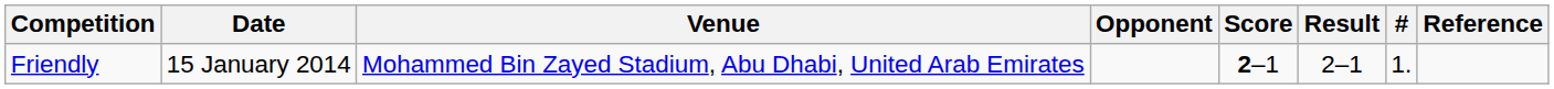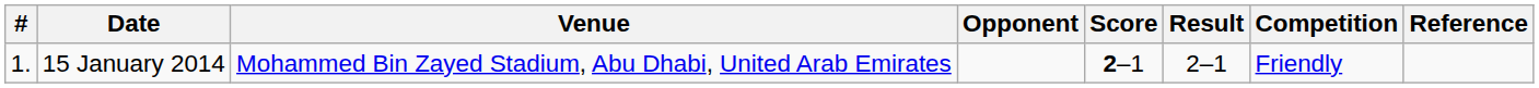 <table class="wikitable">
 <tr>
-<th>Competition</th>
+<th>#</th>
 <th>Date</th>
 <th>Venue</th>
 <th>Opponent</th>
 <th>Score</th>
 <th>Result</th>
-<th>#</th>
+<th>Competition</th>
 <th>Reference</th>
 </tr>
 <tr>
-<td><a href='#'>Friendly</a></td>
+<td>1.</td>
 <td>15 January 2014</td>
 <td><a href='#'>Mohammed Bin Zayed Stadium</a>, <a href='#'>Abu Dhabi</a>, <a href='#'>United Arab Emirates</a></td>
 <td></td>
 <td align=center><strong>2</strong>–1</td>
 <td align=center>2–1</td>
-<td>1.</td>
+<td><a href='#'>Friendly</a></td>
 <td></td>
 </tr>
 </table>
